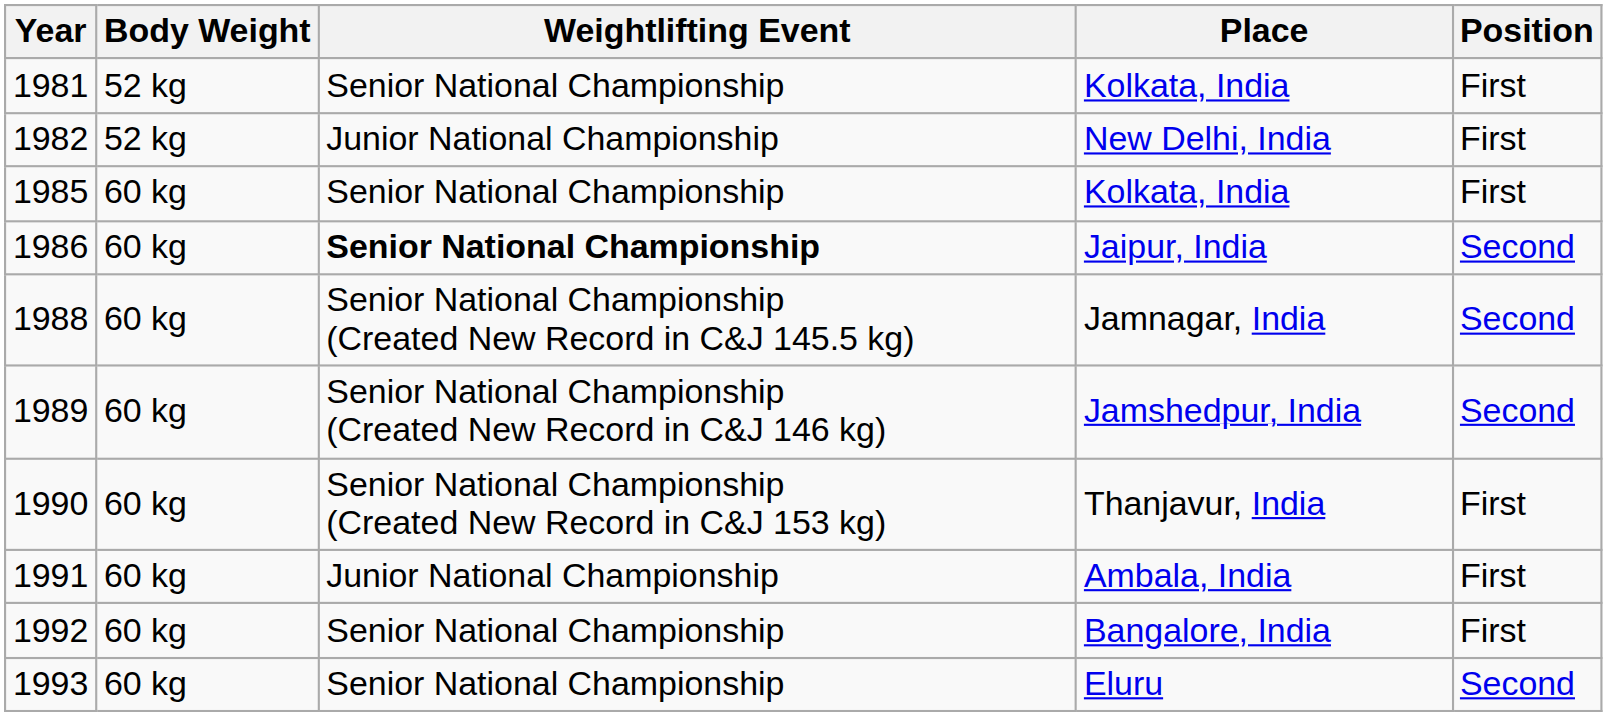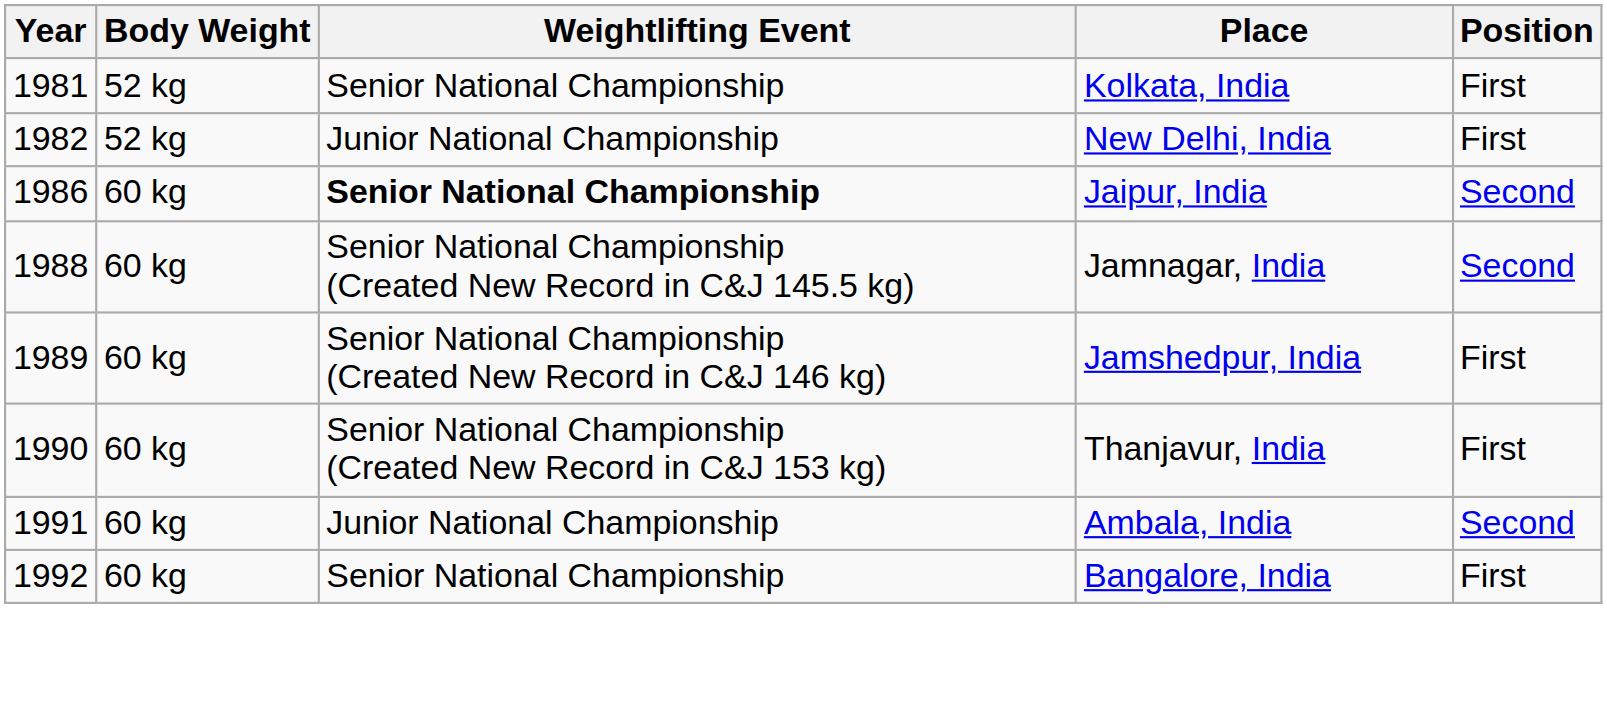 <table class="wikitable sortable">
 <tr>
 <th>Year</th>
 <th>Body Weight</th>
 <th width=350px>Weightlifting Event</th>
 <th width=170px>Place</th>
 <th>Position</th>
 </tr>
 <tr>
 <td>1981</td>
 <td>52 kg</td>
 <td>Senior National Championship</td>
 <td> <a href='#'>Kolkata, India</a></td>
 <td>First</td>
 </tr>
 <tr>
 <td>1982</td>
 <td>52 kg</td>
 <td>Junior National Championship</td>
 <td> <a href='#'>New Delhi, India</a></td>
 <td>First</td>
 </tr>
 <tr>
-<td>1985</td>
-<td>60 kg</td>
-<td>Senior National Championship</td>
-<td> <a href='#'>Kolkata, India</a></td>
-<td>First</td>
-</tr>
-<tr>
 <td>1986</td>
 <td>60 kg</td>
 <td><strong>Senior National Championship</strong></td>
 <td> <a href='#'>Jaipur, India</a></td>
 <td><a href='#'>Second</a></td>
 </tr>
 <tr>
 <td>1988</td>
 <td>60 kg</td>
 <td>Senior National Championship<br>(Created New Record in C&J 145.5 kg)</td>
 <td> Jamnagar, <a href='#'>India</a></td>
 <td><a href='#'>Second</a></td>
 </tr>
 <tr>
 <td>1989</td>
 <td>60 kg</td>
 <td>Senior National Championship<br>(Created New Record in C&J 146 kg)</td>
 <td> <a href='#'>Jamshedpur, India</a></td>
-<td><a href='#'>Second</a></td>
+<td>First</td>
 </tr>
 <tr>
 <td>1990</td>
 <td>60 kg</td>
 <td>Senior National Championship<br>(Created New Record in C&J 153 kg)</td>
 <td> Thanjavur, <a href='#'>India</a></td>
 <td>First</td>
 </tr>
 <tr>
 <td>1991</td>
 <td>60 kg</td>
 <td>Junior National Championship</td>
 <td> <a href='#'>Ambala, India</a></td>
-<td>First</td>
+<td><a href='#'>Second</a></td>
 </tr>
 <tr>
 <td>1992</td>
 <td>60 kg</td>
 <td>Senior National Championship</td>
 <td> <a href='#'>Bangalore, India</a></td>
 <td>First</td>
 </tr>
-<tr>
-<td>1993</td>
-<td>60 kg</td>
-<td>Senior National Championship</td>
-<td> <a href='#'>Eluru</a></td>
-<td><a href='#'>Second</a></td>
-</tr>
 </table>
